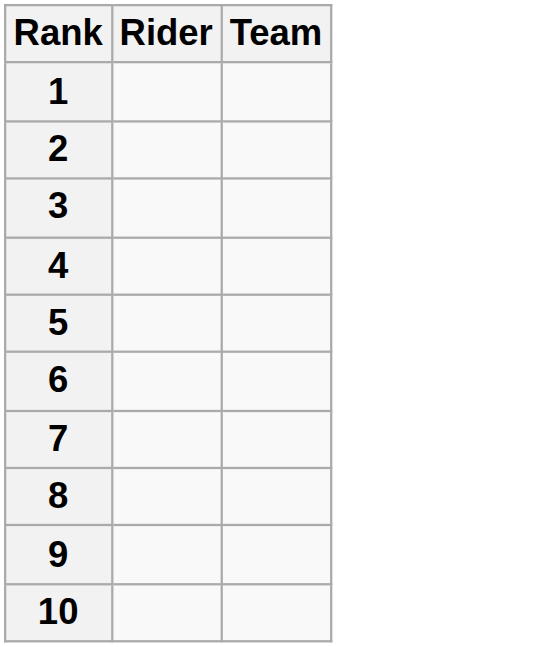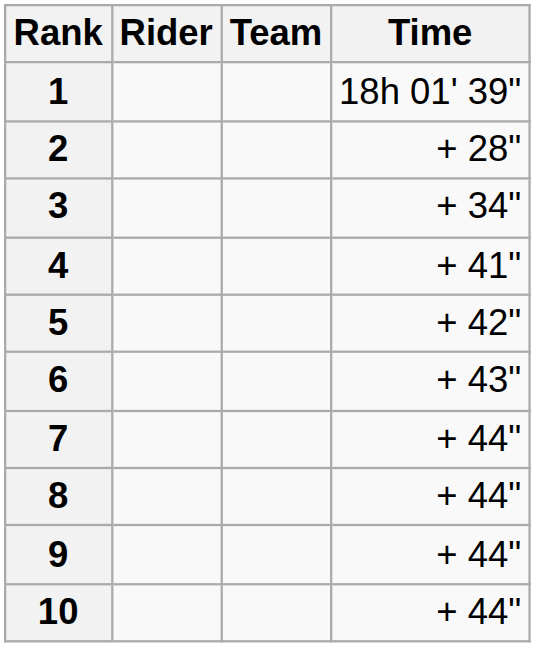 <table class="wikitable" margin-bottom:0;">
 <tr>
 <th scope="col">Rank</th>
 <th scope="col">Rider</th>
 <th scope="col">Team</th>
+<th scope="col">Time</th>
 </tr>
 <tr>
 <th scope="row">1</th>
 <td> </td>
 <td></td>
+<td align="right">18h 01' 39"</td>
 </tr>
 <tr>
 <th scope="row">2</th>
 <td></td>
 <td></td>
+<td align="right">+ 28"</td>
 </tr>
 <tr>
 <th scope="row">3</th>
 <td></td>
 <td></td>
+<td align="right">+ 34"</td>
 </tr>
 <tr>
 <th scope="row">4</th>
 <td></td>
 <td></td>
+<td align="right">+ 41"</td>
 </tr>
 <tr>
 <th scope="row">5</th>
 <td></td>
 <td></td>
+<td align="right">+ 42"</td>
 </tr>
 <tr>
 <th scope="row">6</th>
 <td></td>
 <td></td>
+<td align="right">+ 43"</td>
 </tr>
 <tr>
 <th scope="row">7</th>
 <td></td>
 <td></td>
+<td align="right">+ 44"</td>
 </tr>
 <tr>
 <th scope="row">8</th>
 <td></td>
 <td></td>
+<td align="right">+ 44"</td>
 </tr>
 <tr>
 <th scope="row">9</th>
 <td></td>
 <td></td>
+<td align="right">+ 44"</td>
 </tr>
 <tr>
 <th scope="row">10</th>
 <td></td>
 <td></td>
+<td align="right">+ 44"</td>
 </tr>
 </table>
